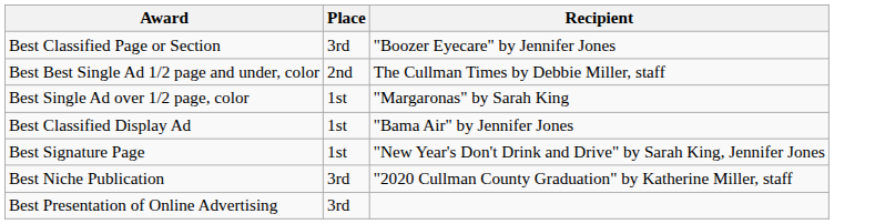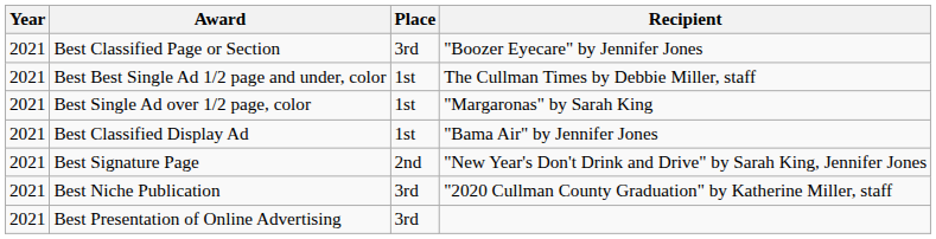 <table class="wikitable">
 <tr>
+<th>Year</th>
 <th>Award</th>
 <th>Place</th>
 <th>Recipient</th>
 </tr>
 <tr>
+<td>2021</td>
 <td>Best Classified Page or Section</td>
 <td>3rd</td>
 <td>"Boozer Eyecare" by Jennifer Jones</td>
 </tr>
 <tr>
+<td>2021</td>
 <td>Best Best Single Ad 1/2 page and under, color</td>
-<td>2nd</td>
+<td>1st</td>
 <td>The Cullman Times by Debbie Miller, staff</td>
 </tr>
 <tr>
+<td>2021</td>
 <td>Best Single Ad over 1/2 page, color</td>
 <td>1st</td>
 <td>"Margaronas" by Sarah King</td>
 </tr>
 <tr>
+<td>2021</td>
 <td>Best Classified Display Ad</td>
 <td>1st</td>
 <td>"Bama Air" by Jennifer Jones</td>
 </tr>
 <tr>
+<td>2021</td>
 <td>Best Signature Page</td>
-<td>1st</td>
+<td>2nd</td>
 <td>"New Year's Don't Drink and Drive" by Sarah King, Jennifer Jones</td>
 </tr>
 <tr>
+<td>2021</td>
 <td>Best Niche Publication</td>
 <td>3rd</td>
 <td>"2020 Cullman County Graduation" by Katherine Miller, staff</td>
 </tr>
 <tr>
+<td>2021</td>
 <td>Best Presentation of Online Advertising</td>
 <td>3rd</td>
 <td></td>
 </tr>
 </table>
